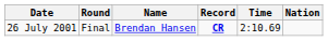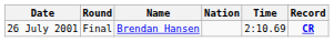 <table class="wikitable" style="text-align:center">
 <tr>
 <th>Date</th>
 <th>Round</th>
 <th>Name</th>
+<th>Nation</th>
+<th>Time</th>
 <th>Record</th>
-<th>Time</th>
-<th>Nation</th>
 </tr>
 <tr>
 <td>26 July 2001</td>
 <td>Final</td>
 <td align="left"><a href='#'>Brendan Hansen</a></td>
+<td align="left"></td>
+<td>2:10.69</td>
 <td><strong><a href='#'>CR</a></strong></td>
-<td>2:10.69</td>
-<td align="left"></td>
 </tr>
 </table>
